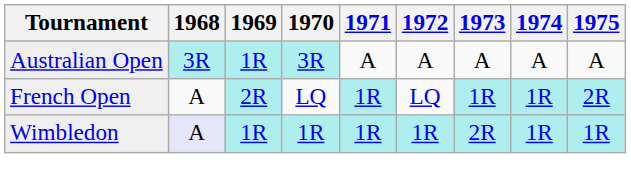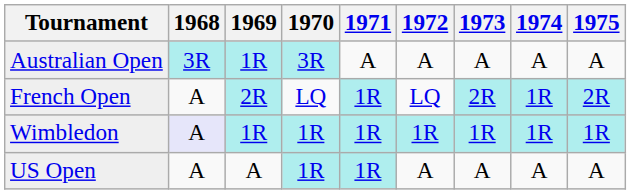 <table class="wikitable">
 <tr>
 <th>Tournament</th>
 <th>1968</th>
 <th>1969</th>
 <th>1970</th>
 <th><a href='#'>1971</a></th>
 <th><a href='#'>1972</a></th>
 <th><a href='#'>1973</a></th>
 <th><a href='#'>1974</a></th>
 <th><a href='#'>1975</a></th>
 </tr>
 <tr>
 <td style="background:#EFEFEF;"><a href='#'>Australian Open</a></td>
 <td align="center"  style="background:#afeeee;"><a href='#'>3R</a></td>
 <td align="center"  style="background:#afeeee;"><a href='#'>1R</a></td>
 <td align="center"  style="background:#afeeee;"><a href='#'>3R</a></td>
 <td align="center">A</td>
 <td align="center">A</td>
 <td align="center">A</td>
 <td align="center">A</td>
 <td align="center">A</td>
 </tr>
 <tr>
 <td style="background:#EFEFEF;"><a href='#'>French Open</a></td>
 <td align="center">A</td>
 <td align="center" style="background:#afeeee;"><a href='#'>2R</a></td>
 <td align="center"><a href='#'>LQ</a></td>
 <td align="center" style="background:#afeeee;"><a href='#'>1R</a></td>
 <td align="center"><a href='#'>LQ</a></td>
-<td align="center" style="background:#afeeee;"><a href='#'>1R</a></td>
+<td align="center" style="background:#afeeee;"><a href='#'>2R</a></td>
 <td align="center" style="background:#afeeee;"><a href='#'>1R</a></td>
 <td align="center" style="background:#afeeee;"><a href='#'>2R</a></td>
 </tr>
 <tr>
 <td style="background:#EFEFEF;"><a href='#'>Wimbledon</a></td>
 <td align="center" style="background: lavender;">A</td>
 <td align="center" style="background:#afeeee;"><a href='#'>1R</a></td>
 <td align="center" style="background:#afeeee;"><a href='#'>1R</a></td>
 <td align="center" style="background:#afeeee;"><a href='#'>1R</a></td>
 <td align="center" style="background:#afeeee;"><a href='#'>1R</a></td>
-<td align="center" style="background:#afeeee;"><a href='#'>2R</a></td>
+<td align="center" style="background:#afeeee;"><a href='#'>1R</a></td>
 <td align="center" style="background:#afeeee;"><a href='#'>1R</a></td>
 <td align="center" style="background:#afeeee;"><a href='#'>1R</a></td>
 </tr>
+<tr>
+<td style="background:#EFEFEF;"><a href='#'>US Open</a></td>
+<td align="center">A</td>
+<td align="center">A</td>
+<td align="center" style="background:#afeeee;"><a href='#'>1R</a></td>
+<td align="center" style="background:#afeeee;"><a href='#'>1R</a></td>
+<td align="center">A</td>
+<td align="center">A</td>
+<td align="center">A</td>
+<td align="center">A</td>
+</tr>
 </table>
